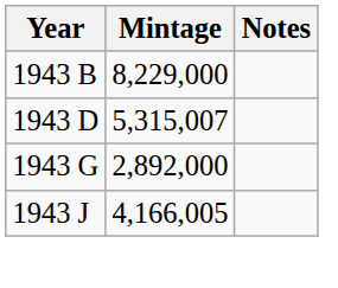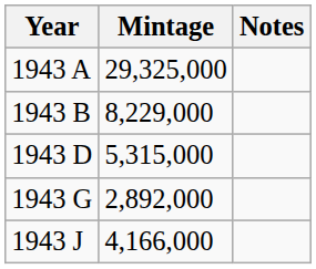 <table class="wikitable">
 <tr>
 <th scope="col">Year</th>
 <th scope="col">Mintage</th>
 <th scope="col">Notes</th>
+</tr>
+<tr>
+<td>1943 A</td>
+<td>29,325,000</td>
+<td></td>
 </tr>
 <tr>
 <td>1943 B</td>
 <td>8,229,000</td>
 <td></td>
 </tr>
 <tr>
 <td>1943 D</td>
-<td>5,315,007</td>
+<td>5,315,000</td>
 <td></td>
 </tr>
 <tr>
 <td>1943 G</td>
 <td>2,892,000</td>
 <td></td>
 </tr>
 <tr>
 <td>1943 J</td>
-<td>4,166,005</td>
+<td>4,166,000</td>
 <td></td>
 </tr>
 </table>
